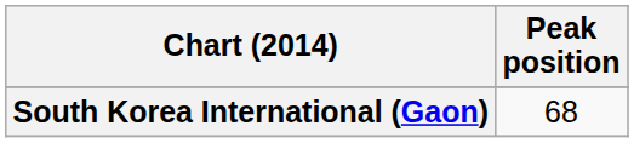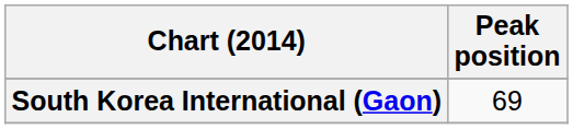 <table class="wikitable sortable plainrowheaders" style="text-align: center">
 <tr>
 <th scope="col">Chart (2014)</th>
 <th scope="col">Peak<br>position</th>
 </tr>
 <tr>
 </tr>
 <tr>
 </tr>
 <tr>
 </tr>
 <tr>
 <th scope="row">South Korea International (<a href='#'>Gaon</a>)</th>
-<td>68</td>
+<td>69</td>
 </tr>
 <tr>
 </tr>
 <tr>
 </tr>
 </table>
